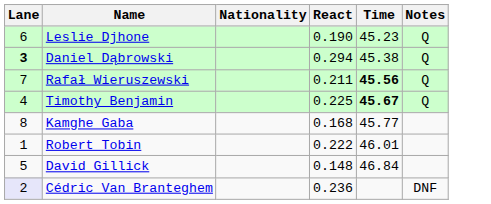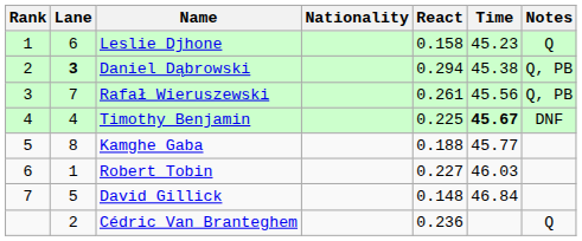 <table class="wikitable sortable" style="text-align:center">
 <tr>
+<th>Rank</th>
 <th>Lane</th>
 <th>Name</th>
 <th>Nationality</th>
 <th>React</th>
 <th>Time</th>
 <th>Notes</th>
 </tr>
 <tr bgcolor=ccffcc>
+<td>1</td>
 <td>6</td>
 <td align="left"><a href='#'>Leslie Djhone</a></td>
 <td align=left></td>
-<td>0.190</td>
+<td>0.158</td>
 <td>45.23</td>
 <td>Q</td>
 </tr>
 <tr bgcolor=ccffcc>
+<td>2</td>
 <td><strong>3</strong></td>
 <td align="left"><a href='#'>Daniel Dąbrowski</a></td>
 <td align=left></td>
 <td>0.294</td>
 <td>45.38</td>
-<td>Q</td>
+<td>Q, PB</td>
 </tr>
 <tr bgcolor=ccffcc>
+<td>3</td>
 <td>7</td>
 <td align="left"><a href='#'>Rafał Wieruszewski</a></td>
 <td align=left></td>
-<td>0.211</td>
-<td><strong>45.56</strong></td>
-<td>Q</td>
+<td>0.261</td>
+<td>45.56</td>
+<td>Q, PB</td>
 </tr>
 <tr bgcolor=ccffcc>
+<td>4</td>
 <td>4</td>
 <td align="left"><a href='#'>Timothy Benjamin</a></td>
 <td align=left></td>
 <td>0.225</td>
 <td><strong>45.67</strong></td>
-<td>Q</td>
+<td>DNF</td>
 </tr>
 <tr>
+<td>5</td>
 <td>8</td>
 <td align="left"><a href='#'>Kamghe Gaba</a></td>
 <td align=left></td>
-<td>0.168</td>
+<td>0.188</td>
 <td>45.77</td>
 <td></td>
 </tr>
 <tr>
+<td>6</td>
 <td>1</td>
 <td align="left"><a href='#'>Robert Tobin</a></td>
 <td align=left></td>
-<td>0.222</td>
-<td>46.01</td>
+<td>0.227</td>
+<td>46.03</td>
 <td></td>
 </tr>
 <tr>
+<td>7</td>
 <td>5</td>
 <td align="left"><a href='#'>David Gillick</a></td>
 <td align=left></td>
 <td>0.148</td>
 <td>46.84</td>
 <td></td>
 </tr>
 <tr>
-<td style="background: lavender;">2</td>
+<td></td>
+<td>2</td>
 <td align="left"><a href='#'>Cédric Van Branteghem</a></td>
 <td align=left></td>
 <td>0.236</td>
 <td></td>
-<td>DNF</td>
+<td>Q</td>
 </tr>
 </table>
